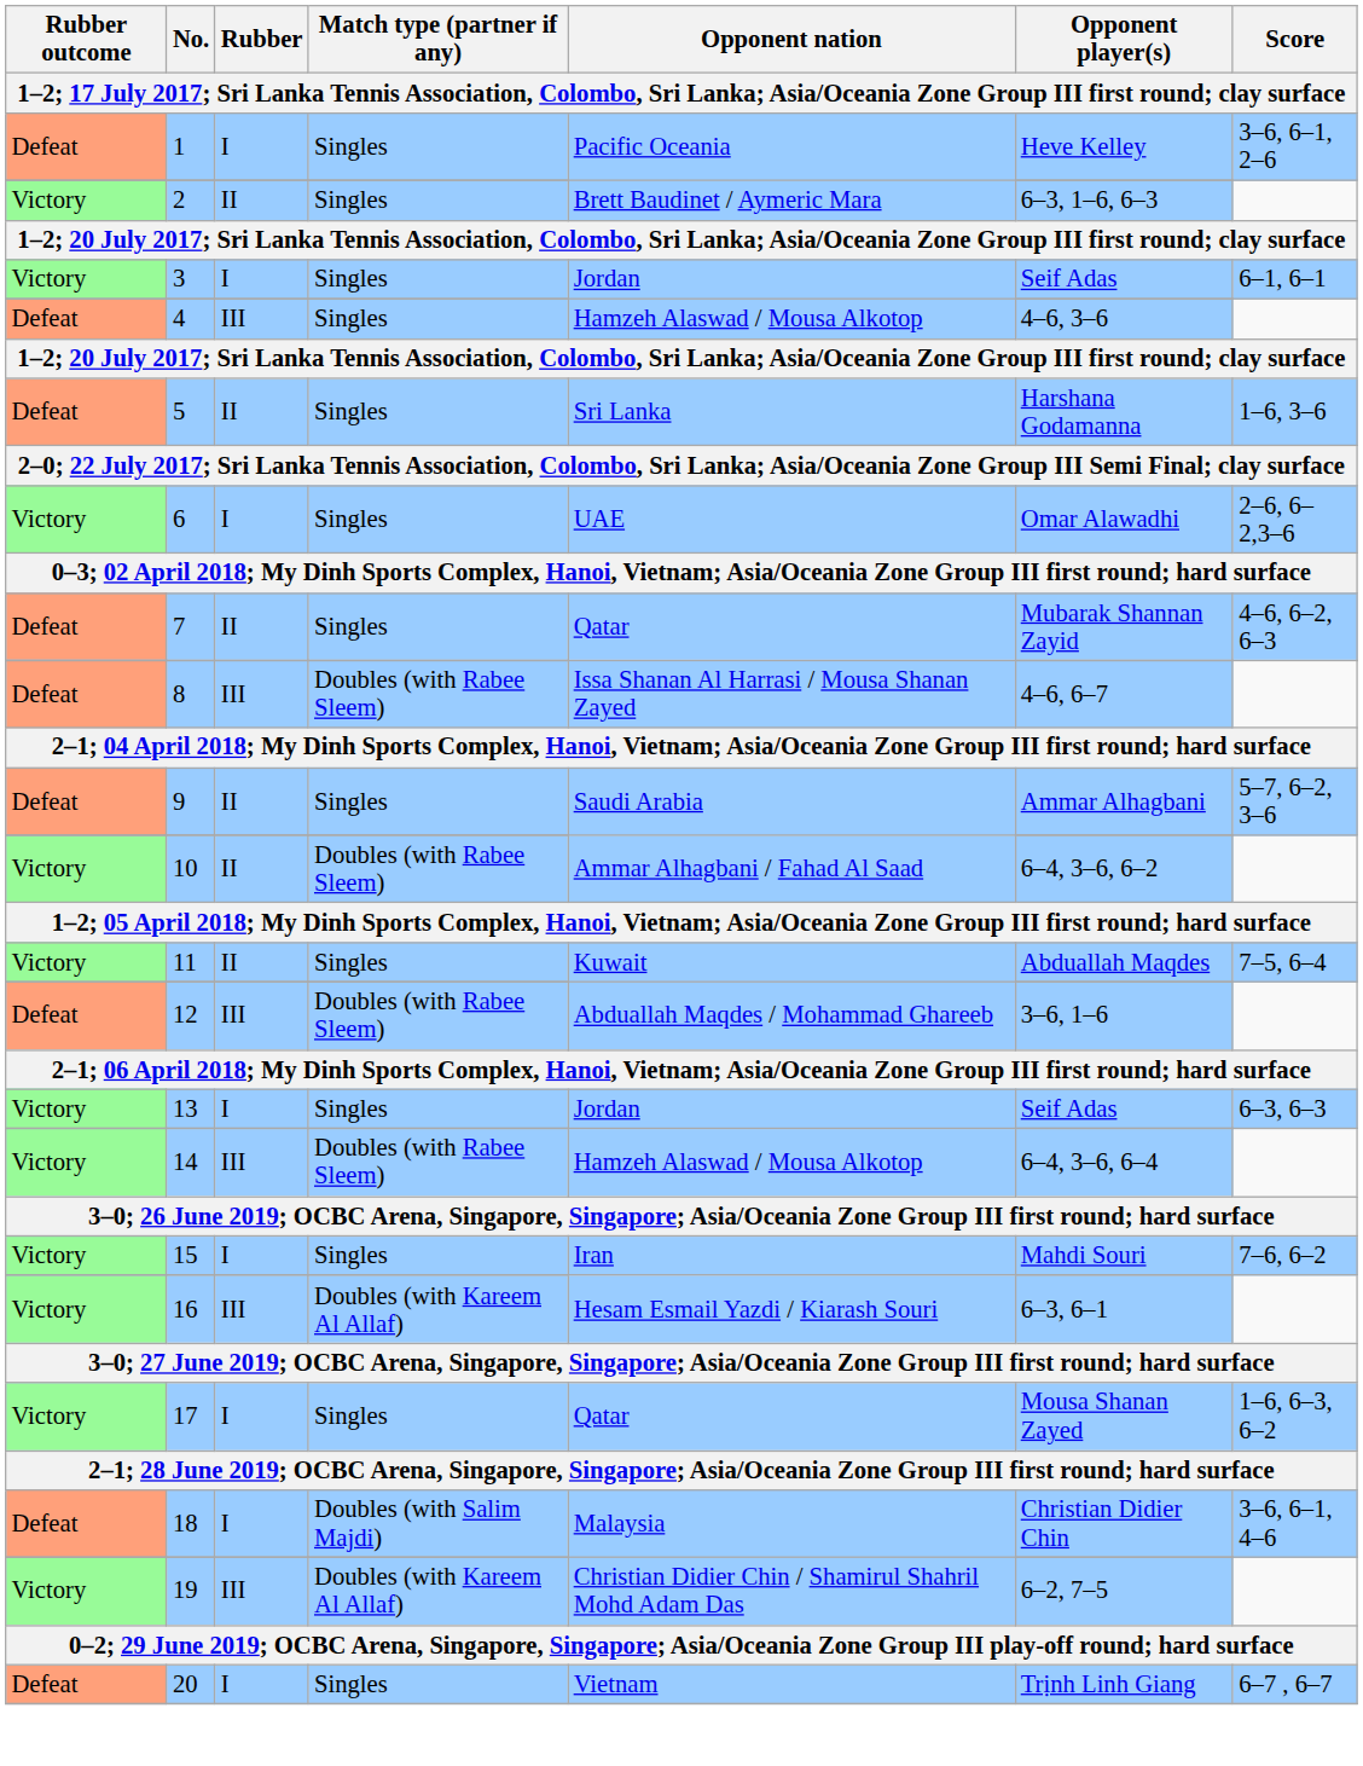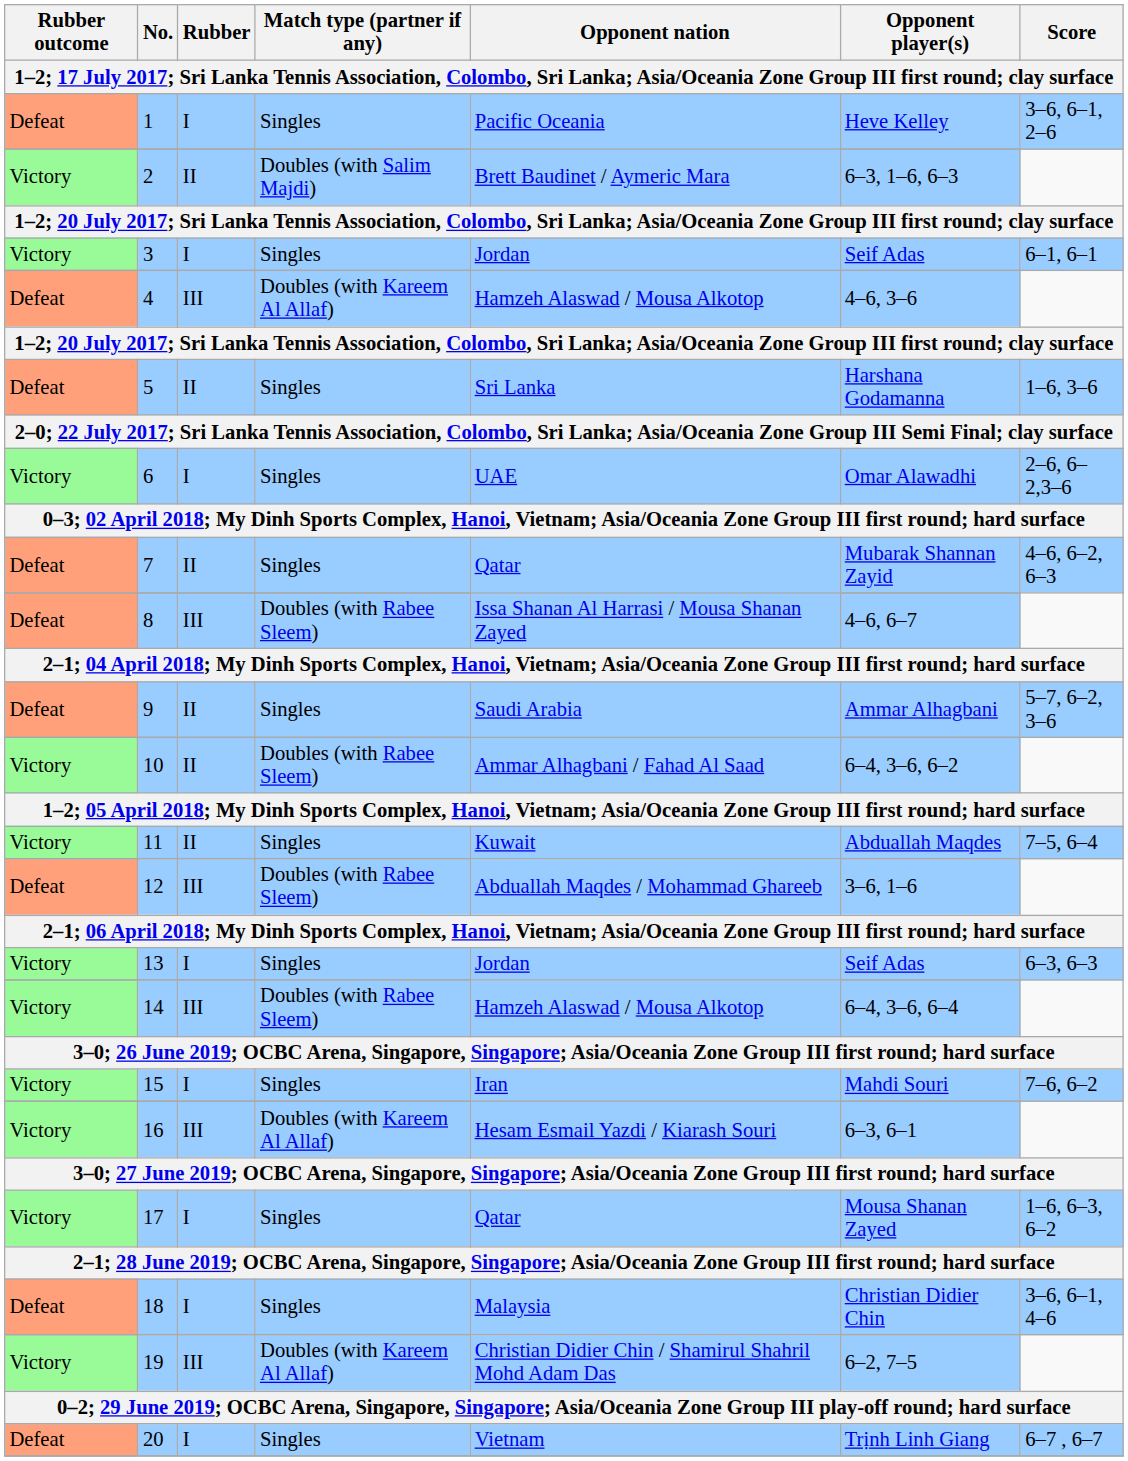 <table class=wikitable>
 <tr>
 <th>Rubber outcome</th>
 <th>No.</th>
 <th>Rubber</th>
 <th>Match type (partner if any)</th>
 <th>Opponent nation</th>
 <th>Opponent player(s)</th>
 <th>Score</th>
 </tr>
 <tr>
 <th colspan=7>1–2; <a href='#'>17 July 2017</a>; Sri Lanka Tennis Association, <a href='#'>Colombo</a>, Sri Lanka; Asia/Oceania Zone Group III first round; clay surface</th>
 </tr>
 <tr bgcolor=#99CCFF>
 <td bgcolor=FFA07A>Defeat</td>
 <td>1</td>
 <td>I</td>
 <td>Singles</td>
 <td rowspan=2> <a href='#'>Pacific Oceania</a></td>
 <td><a href='#'>Heve Kelley</a></td>
 <td>3–6, 6–1, 2–6</td>
 </tr>
 <tr>
 </tr>
 <tr bgcolor=#99CCFF>
 <td bgcolor=98FB98>Victory</td>
 <td>2</td>
 <td>II</td>
-<td>Singles</td>
+<td>Doubles (with <a href='#'>Salim Majdi</a>)</td>
 <td><a href='#'>Brett Baudinet</a> / <a href='#'>Aymeric Mara</a></td>
 <td>6–3, 1–6, 6–3</td>
 </tr>
 <tr>
 <th colspan=7>1–2; <a href='#'>20 July 2017</a>; Sri Lanka Tennis Association, <a href='#'>Colombo</a>, Sri Lanka; Asia/Oceania Zone Group III first round; clay surface</th>
 </tr>
 <tr bgcolor=#99CCFF>
 <td bgcolor=98FB98>Victory</td>
 <td>3</td>
 <td>I</td>
 <td>Singles</td>
 <td rowspan=2> <a href='#'>Jordan</a></td>
 <td><a href='#'>Seif Adas</a></td>
 <td>6–1, 6–1</td>
 </tr>
 <tr>
 </tr>
 <tr bgcolor=#99CCFF>
 <td bgcolor=FFA07A>Defeat</td>
 <td>4</td>
 <td>III</td>
-<td>Singles</td>
+<td>Doubles (with <a href='#'>Kareem Al Allaf</a>)</td>
 <td><a href='#'>Hamzeh Alaswad</a> / <a href='#'>Mousa Alkotop</a></td>
 <td>4–6, 3–6</td>
 </tr>
 <tr>
 <th colspan=7>1–2; <a href='#'>20 July 2017</a>; Sri Lanka Tennis Association, <a href='#'>Colombo</a>, Sri Lanka; Asia/Oceania Zone Group III first round; clay surface</th>
 </tr>
 <tr bgcolor=#99CCFF>
 <td bgcolor=FFA07A>Defeat</td>
 <td>5</td>
 <td>II</td>
 <td>Singles</td>
 <td> <a href='#'>Sri Lanka</a></td>
 <td><a href='#'>Harshana Godamanna</a></td>
 <td>1–6, 3–6</td>
 </tr>
 <tr>
 <th colspan=7>2–0; <a href='#'>22 July 2017</a>; Sri Lanka Tennis Association, <a href='#'>Colombo</a>, Sri Lanka; Asia/Oceania Zone Group III Semi Final; clay surface</th>
 </tr>
 <tr bgcolor=#99CCFF>
 <td bgcolor=98FB98>Victory</td>
 <td>6</td>
 <td>I</td>
 <td>Singles</td>
 <td> <a href='#'>UAE</a></td>
 <td><a href='#'>Omar Alawadhi</a></td>
 <td>2–6, 6–2,3–6</td>
 </tr>
 <tr>
 <th colspan=7>0–3; <a href='#'>02 April 2018</a>; My Dinh Sports Complex, <a href='#'>Hanoi</a>, Vietnam; Asia/Oceania Zone Group III first round; hard surface</th>
 </tr>
 <tr bgcolor=#99CCFF>
 <td bgcolor=FFA07A>Defeat</td>
 <td>7</td>
 <td>II</td>
 <td>Singles</td>
 <td rowspan=2> <a href='#'>Qatar</a></td>
 <td><a href='#'>Mubarak Shannan Zayid</a></td>
 <td>4–6, 6–2, 6–3</td>
 </tr>
 <tr>
 </tr>
 <tr bgcolor=#99CCFF>
 <td bgcolor=FFA07A>Defeat</td>
 <td>8</td>
 <td>III</td>
 <td>Doubles (with <a href='#'>Rabee Sleem</a>)</td>
 <td><a href='#'>Issa Shanan Al Harrasi</a> / <a href='#'>Mousa Shanan Zayed</a></td>
 <td>4–6, 6–7</td>
 </tr>
 <tr>
 <th colspan=7>2–1; <a href='#'>04 April 2018</a>; My Dinh Sports Complex, <a href='#'>Hanoi</a>, Vietnam; Asia/Oceania Zone Group III first round; hard surface</th>
 </tr>
 <tr bgcolor=#99CCFF>
 <td bgcolor=FFA07A>Defeat</td>
 <td>9</td>
 <td>II</td>
 <td>Singles</td>
 <td rowspan=2> <a href='#'>Saudi Arabia</a></td>
 <td><a href='#'>Ammar Alhagbani</a></td>
 <td>5–7, 6–2, 3–6</td>
 </tr>
 <tr>
 </tr>
 <tr bgcolor=#99CCFF>
 <td bgcolor=98FB98>Victory</td>
 <td>10</td>
 <td>II</td>
 <td>Doubles (with <a href='#'>Rabee Sleem</a>)</td>
 <td><a href='#'>Ammar Alhagbani</a> / <a href='#'>Fahad Al Saad</a></td>
 <td>6–4, 3–6, 6–2</td>
 </tr>
 <tr>
 <th colspan=7>1–2; <a href='#'>05 April 2018</a>; My Dinh Sports Complex, <a href='#'>Hanoi</a>, Vietnam; Asia/Oceania Zone Group III first round; hard surface</th>
 </tr>
 <tr bgcolor=#99CCFF>
 <td bgcolor=98FB98>Victory</td>
 <td>11</td>
 <td>II</td>
 <td>Singles</td>
 <td rowspan=2> <a href='#'>Kuwait</a></td>
 <td><a href='#'>Abduallah Maqdes</a></td>
 <td>7–5, 6–4</td>
 </tr>
 <tr>
 </tr>
 <tr bgcolor=#99CCFF>
 <td bgcolor=FFA07A>Defeat</td>
 <td>12</td>
 <td>III</td>
 <td>Doubles (with <a href='#'>Rabee Sleem</a>)</td>
 <td><a href='#'>Abduallah Maqdes</a> / <a href='#'>Mohammad Ghareeb</a></td>
 <td>3–6, 1–6</td>
 </tr>
 <tr>
 <th colspan=7>2–1; <a href='#'>06 April 2018</a>; My Dinh Sports Complex, <a href='#'>Hanoi</a>, Vietnam; Asia/Oceania Zone Group III first round; hard surface</th>
 </tr>
 <tr bgcolor=#99CCFF>
 <td bgcolor=98FB98>Victory</td>
 <td>13</td>
 <td>I</td>
 <td>Singles</td>
 <td rowspan=2> <a href='#'>Jordan</a></td>
 <td><a href='#'>Seif Adas</a></td>
 <td>6–3, 6–3</td>
 </tr>
 <tr>
 </tr>
 <tr bgcolor=#99CCFF>
 <td bgcolor=98FB98>Victory</td>
 <td>14</td>
 <td>III</td>
 <td>Doubles (with <a href='#'>Rabee Sleem</a>)</td>
 <td><a href='#'>Hamzeh Alaswad</a> / <a href='#'>Mousa Alkotop</a></td>
 <td>6–4, 3–6, 6–4</td>
 </tr>
 <tr>
 <th colspan=7>3–0; <a href='#'>26 June 2019</a>; OCBC Arena, Singapore, <a href='#'>Singapore</a>; Asia/Oceania Zone Group III first round; hard surface</th>
 </tr>
 <tr bgcolor=#99CCFF>
 <td bgcolor=98FB98>Victory</td>
 <td>15</td>
 <td>I</td>
 <td>Singles</td>
 <td rowspan=2> <a href='#'>Iran</a></td>
 <td><a href='#'>Mahdi Souri</a></td>
 <td>7–6, 6–2</td>
 </tr>
 <tr>
 </tr>
 <tr bgcolor=#99CCFF>
 <td bgcolor=98FB98>Victory</td>
 <td>16</td>
 <td>III</td>
 <td>Doubles (with <a href='#'>Kareem Al Allaf</a>)</td>
 <td><a href='#'>Hesam Esmail Yazdi</a> / <a href='#'>Kiarash Souri</a></td>
 <td>6–3, 6–1</td>
 </tr>
 <tr>
 <th colspan=7>3–0; <a href='#'>27 June 2019</a>; OCBC Arena, Singapore, <a href='#'>Singapore</a>; Asia/Oceania Zone Group III first round; hard surface</th>
 </tr>
 <tr bgcolor=#99CCFF>
 <td bgcolor=98FB98>Victory</td>
 <td>17</td>
 <td>I</td>
 <td>Singles</td>
 <td> <a href='#'>Qatar</a></td>
 <td><a href='#'>Mousa Shanan Zayed</a></td>
 <td>1–6, 6–3, 6–2</td>
 </tr>
 <tr>
 <th colspan=7>2–1; <a href='#'>28 June 2019</a>; OCBC Arena, Singapore, <a href='#'>Singapore</a>; Asia/Oceania Zone Group III first round; hard surface</th>
 </tr>
 <tr bgcolor=#99CCFF>
 <td bgcolor=FFA07A>Defeat</td>
 <td>18</td>
 <td>I</td>
-<td>Doubles (with <a href='#'>Salim Majdi</a>)</td>
+<td>Singles</td>
 <td rowspan=2> <a href='#'>Malaysia</a></td>
 <td><a href='#'>Christian Didier Chin</a></td>
 <td>3–6, 6–1, 4–6</td>
 </tr>
 <tr>
 </tr>
 <tr bgcolor=#99CCFF>
 <td bgcolor=98FB98>Victory</td>
 <td>19</td>
 <td>III</td>
 <td>Doubles (with <a href='#'>Kareem Al Allaf</a>)</td>
 <td><a href='#'>Christian Didier Chin</a> / <a href='#'>Shamirul Shahril Mohd Adam Das</a></td>
 <td>6–2, 7–5</td>
 </tr>
 <tr>
 <th colspan=7>0–2; <a href='#'>29 June 2019</a>; OCBC Arena, Singapore, <a href='#'>Singapore</a>; Asia/Oceania Zone Group III play-off round; hard surface</th>
 </tr>
 <tr bgcolor=#99CCFF>
 <td bgcolor=FFA07A>Defeat</td>
 <td>20</td>
 <td>I</td>
 <td>Singles</td>
 <td> <a href='#'>Vietnam</a></td>
 <td><a href='#'>Trịnh Linh Giang</a></td>
 <td>6–7 , 6–7</td>
 </tr>
 <tr>
 </tr>
 </table>
